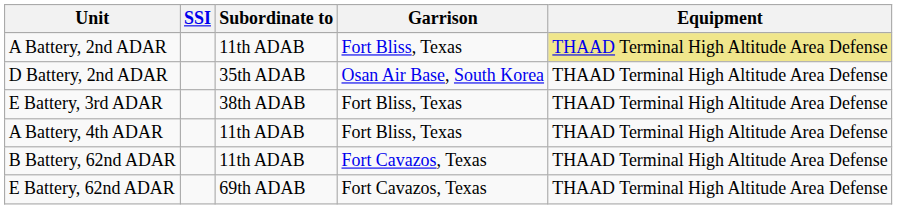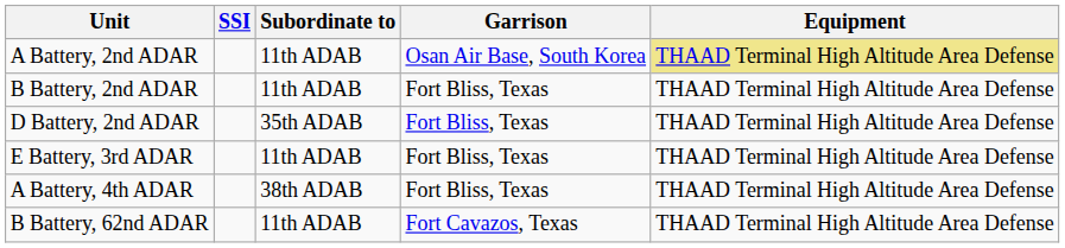 <table class="wikitable sortable">
 <tr>
 <th>Unit</th>
 <th><a href='#'>SSI</a></th>
 <th>Subordinate to</th>
 <th>Garrison</th>
 <th>Equipment</th>
 </tr>
 <tr>
 <td>A Battery, 2nd ADAR</td>
 <td></td>
 <td>11th ADAB</td>
-<td><a href='#'>Fort Bliss</a>, Texas</td>
+<td><a href='#'>Osan Air Base</a>, <a href='#'>South Korea</a></td>
 <td style="background: khaki;"><a href='#'>THAAD</a> Terminal High Altitude Area Defense</td>
+</tr>
+<tr>
+<td>B Battery, 2nd ADAR</td>
+<td></td>
+<td>11th ADAB</td>
+<td>Fort Bliss, Texas</td>
+<td>THAAD Terminal High Altitude Area Defense</td>
 </tr>
 <tr>
 <td>D Battery, 2nd ADAR</td>
 <td></td>
 <td>35th ADAB</td>
-<td><a href='#'>Osan Air Base</a>, <a href='#'>South Korea</a></td>
+<td><a href='#'>Fort Bliss</a>, Texas</td>
 <td>THAAD Terminal High Altitude Area Defense</td>
 </tr>
 <tr>
 <td>E Battery, 3rd ADAR</td>
 <td></td>
-<td>38th ADAB</td>
+<td>11th ADAB</td>
 <td>Fort Bliss, Texas</td>
 <td>THAAD Terminal High Altitude Area Defense</td>
 </tr>
 <tr>
 <td>A Battery, 4th ADAR</td>
 <td></td>
-<td>11th ADAB</td>
+<td>38th ADAB</td>
 <td>Fort Bliss, Texas</td>
 <td>THAAD Terminal High Altitude Area Defense</td>
 </tr>
 <tr>
 <td>B Battery, 62nd ADAR</td>
 <td></td>
 <td>11th ADAB</td>
 <td><a href='#'>Fort Cavazos</a>, Texas</td>
 <td>THAAD Terminal High Altitude Area Defense</td>
 </tr>
-<tr>
-<td>E Battery, 62nd ADAR</td>
-<td></td>
-<td>69th ADAB</td>
-<td>Fort Cavazos, Texas</td>
-<td>THAAD Terminal High Altitude Area Defense</td>
-</tr>
 </table>
